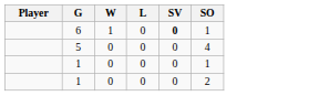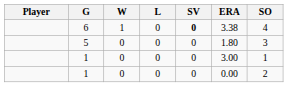 <table class="wikitable sortable">
 <tr>
 <th bgcolor="#DDDDFF" width="16%">Player</th>
 <th bgcolor="#DDDDFF" width="9%">G</th>
 <th bgcolor="#DDDDFF" width="9%">W</th>
 <th bgcolor="#DDDDFF" width="9%">L</th>
 <th bgcolor="#DDDDFF" width="9%">SV</th>
+<th bgcolor="#DDDDFF" width="9%">ERA</th>
 <th bgcolor="#DDDDFF" width="9%">SO</th>
 </tr>
 <tr align="center">
 <td></td>
 <td>6</td>
 <td>1</td>
 <td>0</td>
 <td><strong>0</strong></td>
-<td>1</td>
+<td>3.38</td>
+<td>4</td>
 </tr>
 <tr align="center">
 <td></td>
 <td>5</td>
 <td>0</td>
 <td>0</td>
 <td>0</td>
-<td>4</td>
+<td>1.80</td>
+<td>3</td>
 </tr>
 <tr align=center>
 <td></td>
 <td>1</td>
 <td>0</td>
 <td>0</td>
 <td>0</td>
+<td>3.00</td>
 <td>1</td>
 </tr>
 <tr align="center">
 <td></td>
 <td>1</td>
 <td>0</td>
 <td>0</td>
 <td>0</td>
+<td>0.00</td>
 <td>2</td>
 </tr>
 </table>
